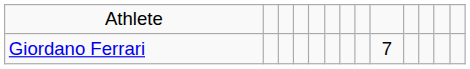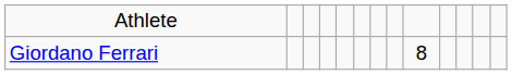 <table class="wikitable" style="text-align: center; font-size:100%" width=45%">
 <tr>
 <td>Athlete</td>
 <td></td>
 <td></td>
 <td></td>
 <td></td>
 <td></td>
 <td></td>
 <td></td>
 <td></td>
 <td></td>
 <td></td>
 <td></td>
 <td></td>
 </tr>
 <tr>
 <td align=left><a href='#'>Giordano Ferrari</a></td>
 <td></td>
 <td></td>
 <td></td>
 <td></td>
 <td></td>
 <td></td>
 <td></td>
-<td>7</td>
+<td>8</td>
 <td></td>
 <td></td>
 <td></td>
 <td></td>
 </tr>
 </table>
